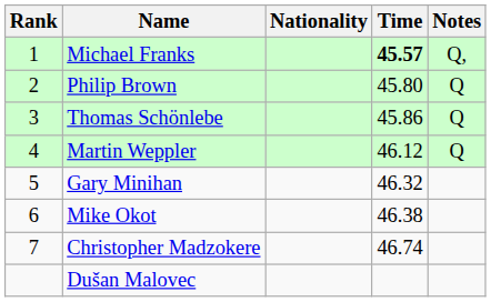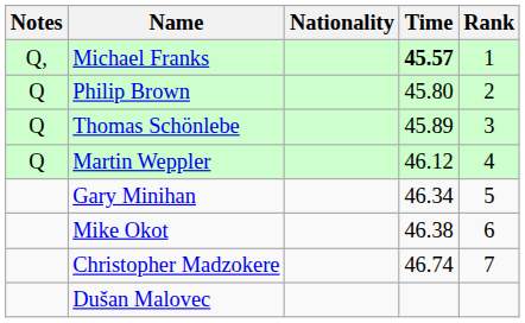 <table class="wikitable sortable" style="text-align:center">
 <tr>
-<th>Rank</th>
+<th>Notes</th>
 <th>Name</th>
 <th>Nationality</th>
 <th>Time</th>
-<th>Notes</th>
+<th>Rank</th>
 </tr>
 <tr style="background:#ccffcc;">
-<td align="center">1</td>
+<td>Q, </td>
 <td align=left><a href='#'>Michael Franks</a></td>
 <td align=left></td>
 <td align="center"><strong>45.57</strong></td>
-<td>Q, </td>
+<td align="center">1</td>
 </tr>
 <tr style="background:#ccffcc;">
-<td align="center">2</td>
+<td>Q</td>
 <td align=left><a href='#'>Philip Brown</a></td>
 <td align=left></td>
 <td align="center">45.80</td>
-<td>Q</td>
+<td align="center">2</td>
 </tr>
 <tr style="background:#ccffcc;">
-<td align="center">3</td>
+<td>Q</td>
 <td align=left><a href='#'>Thomas Schönlebe</a></td>
 <td align=left></td>
-<td align="center">45.86</td>
-<td>Q</td>
+<td align="center">45.89</td>
+<td align="center">3</td>
 </tr>
 <tr style="background:#ccffcc;">
-<td align="center">4</td>
+<td>Q</td>
 <td align=left><a href='#'>Martin Weppler</a></td>
 <td align=left></td>
 <td align="center">46.12</td>
-<td>Q</td>
+<td align="center">4</td>
 </tr>
 <tr>
-<td align="center">5</td>
+<td></td>
 <td align=left><a href='#'>Gary Minihan</a></td>
 <td align=left></td>
-<td align="center">46.32</td>
-<td></td>
+<td align="center">46.34</td>
+<td align="center">5</td>
 </tr>
 <tr>
-<td align="center">6</td>
+<td></td>
 <td align=left><a href='#'>Mike Okot</a></td>
 <td align=left></td>
 <td align="center">46.38</td>
-<td></td>
+<td align="center">6</td>
 </tr>
 <tr>
-<td align="center">7</td>
+<td></td>
 <td align=left><a href='#'>Christopher Madzokere</a></td>
 <td align=left></td>
 <td align="center">46.74</td>
-<td></td>
+<td align="center">7</td>
 </tr>
 <tr>
 <td align="center"></td>
 <td align=left><a href='#'>Dušan Malovec</a></td>
 <td align=left></td>
 <td></td>
 <td align="center"></td>
 </tr>
 </table>
